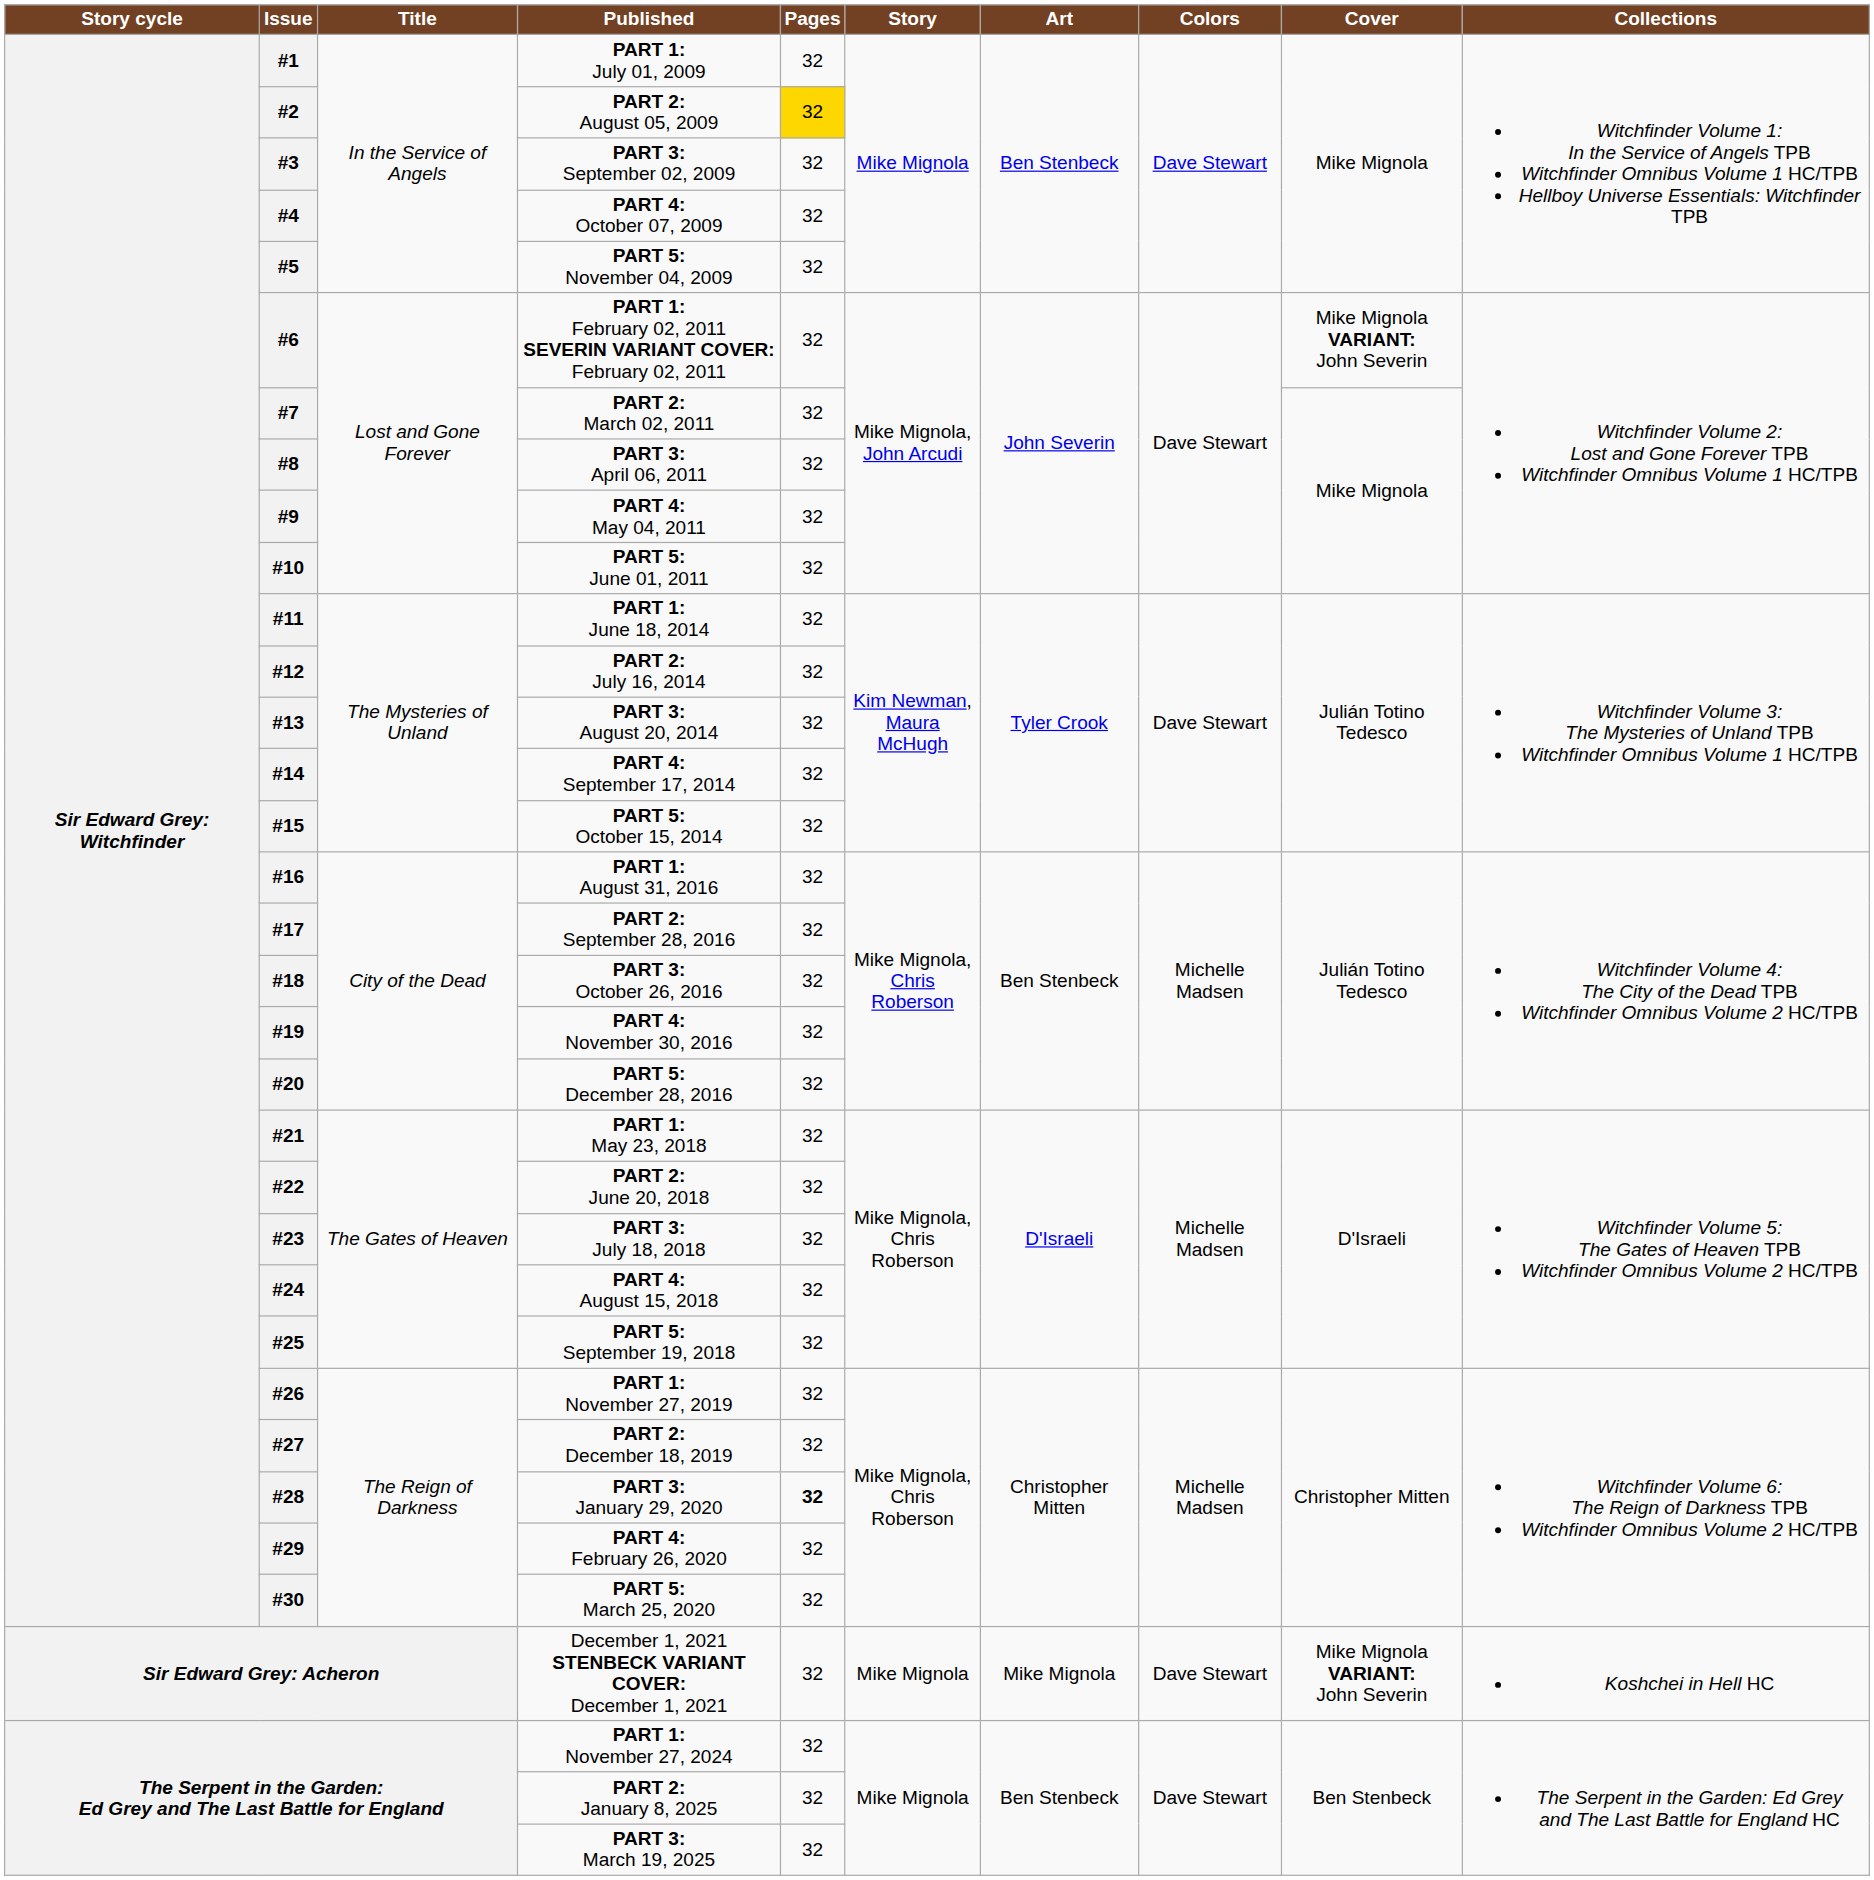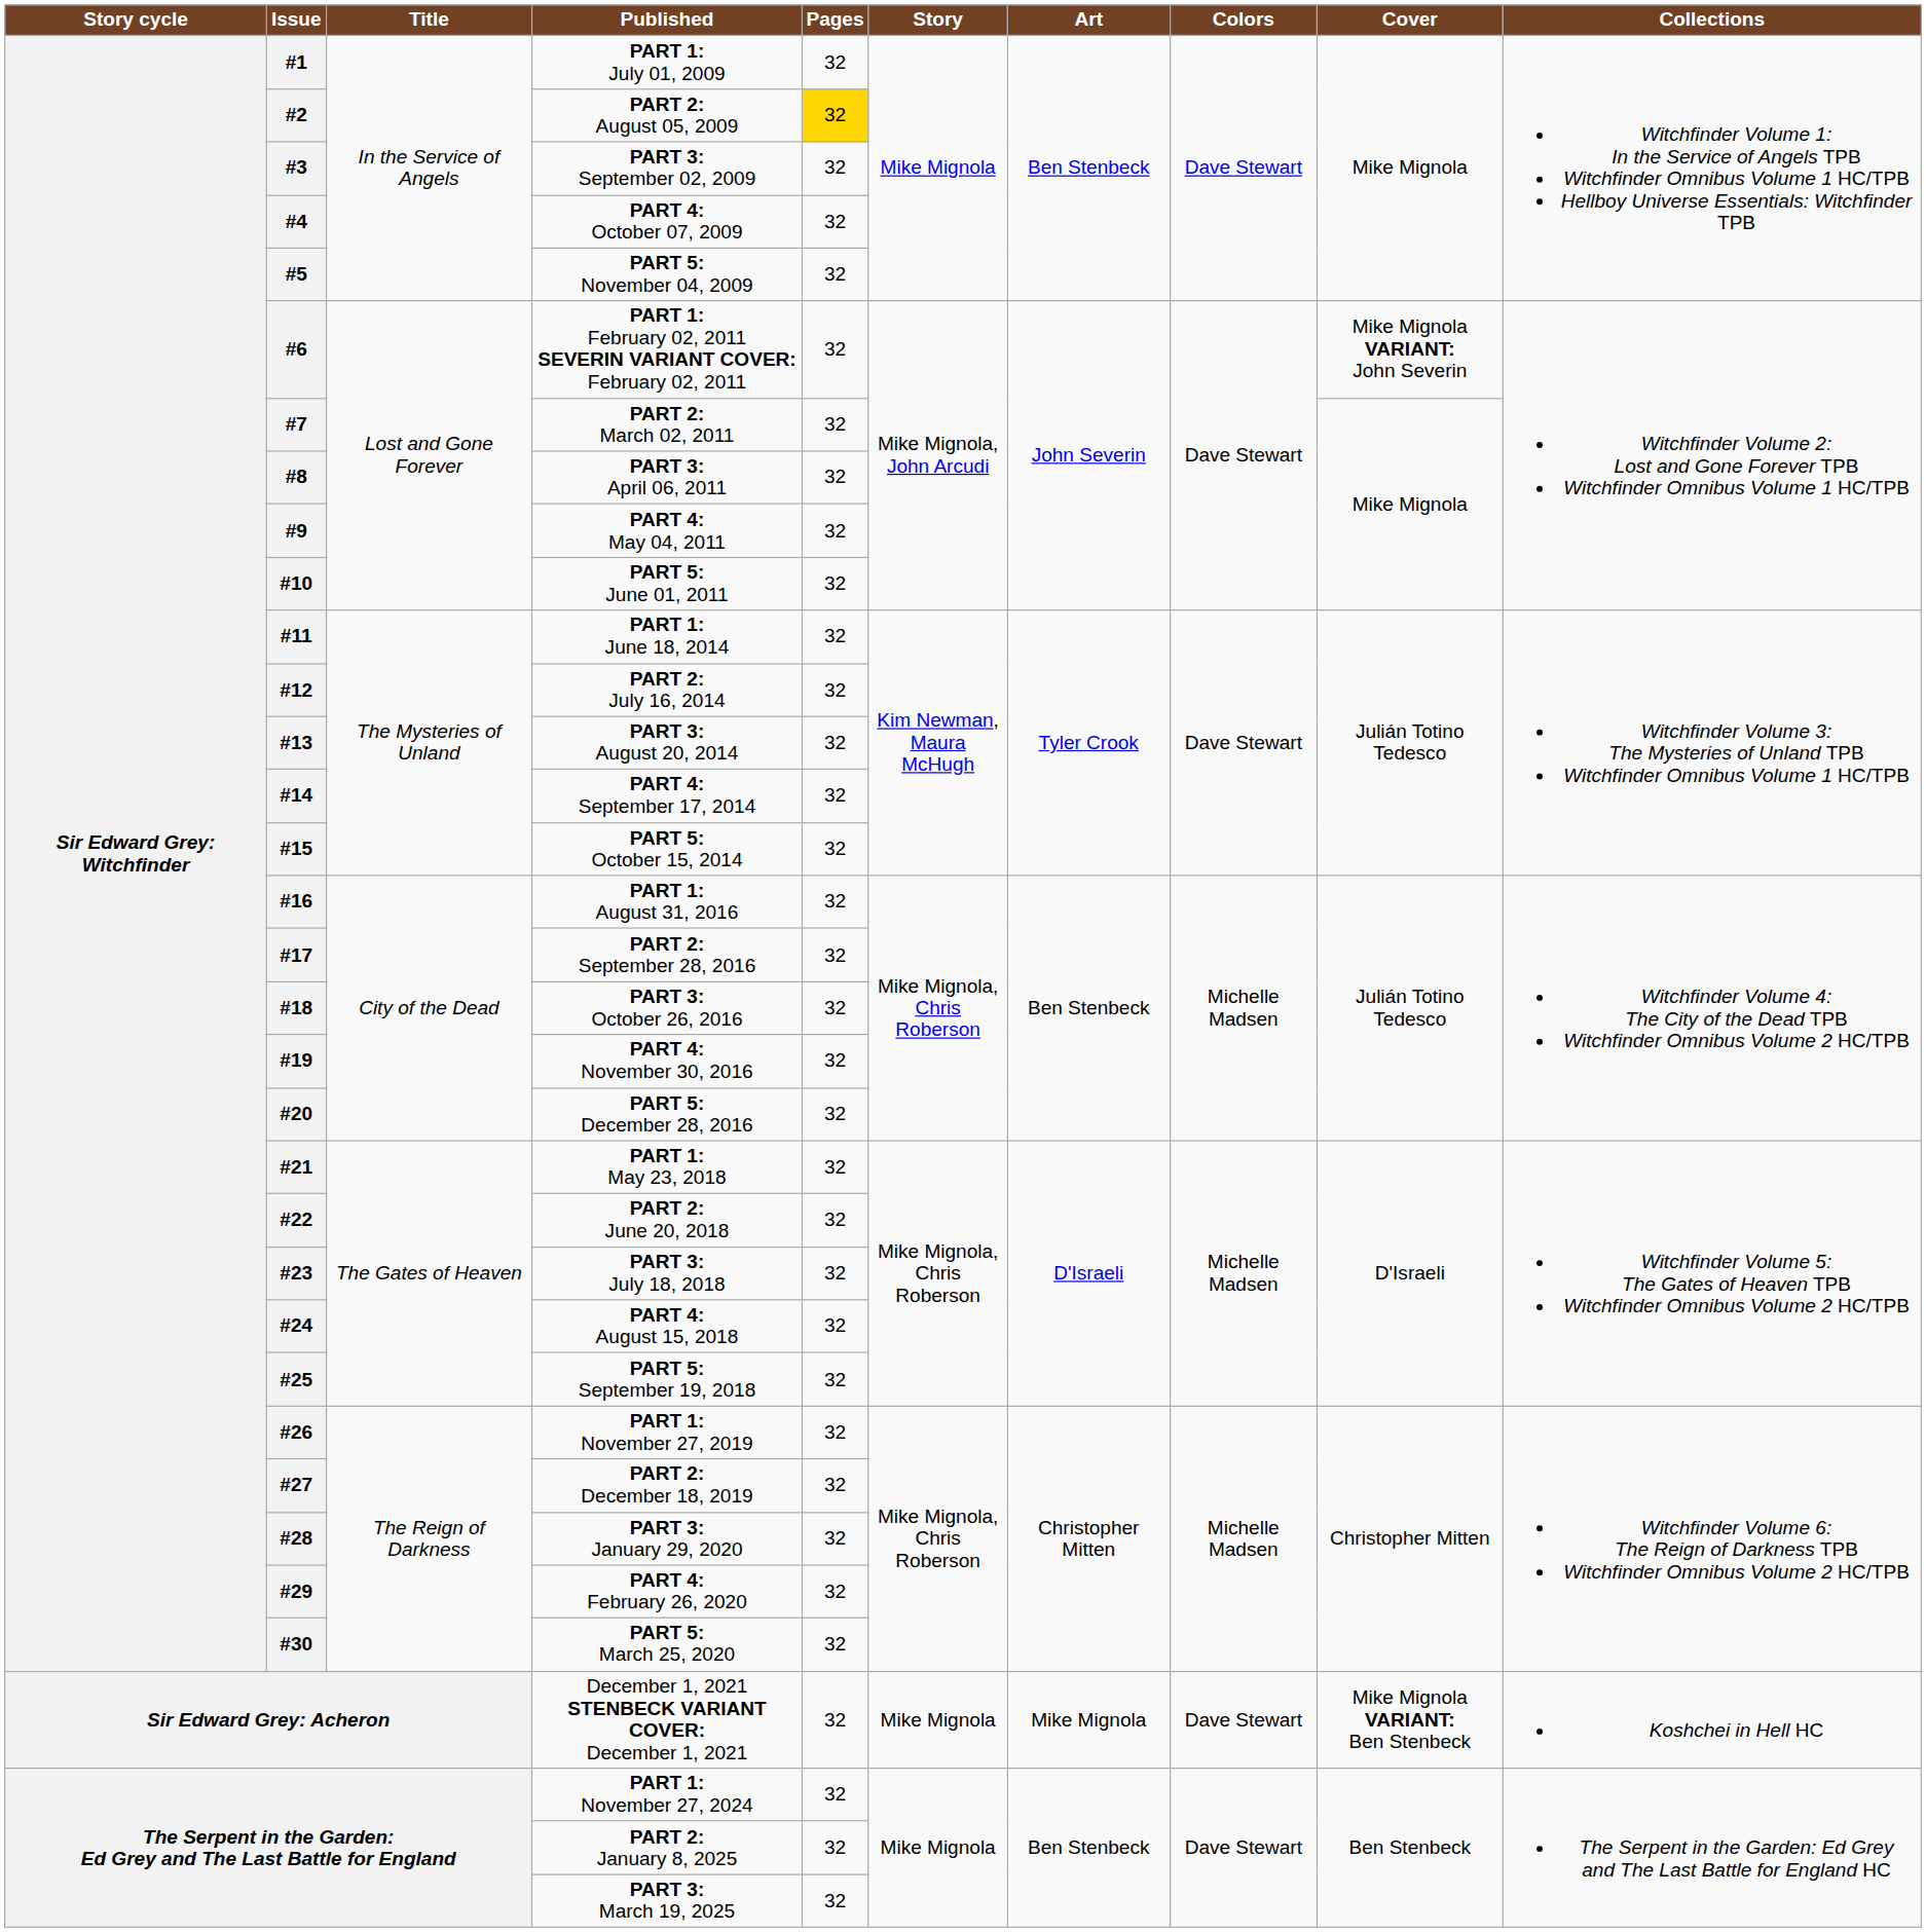 <table class="wikitable" style="text-align: center">
 <tr>
 <th style="background:#724123; color:#fff;">Story cycle</th>
 <th style="background:#724123; color:#fff;">Issue</th>
 <th style="background:#724123; color:#fff;">Title</th>
 <th style="background:#724123; color:#fff;">Published</th>
 <th style="background:#724123; color:#fff;">Pages</th>
 <th style="background:#724123; color:#fff;">Story</th>
 <th style="background:#724123; color:#fff;">Art</th>
 <th style="background:#724123; color:#fff;">Colors</th>
 <th style="background:#724123; color:#fff;">Cover</th>
 <th style="background:#724123; color:#fff;">Collections</th>
 </tr>
 <tr id="Witchfinder_In_the_Service_of_Angels_1">
 <th rowspan=30><em>Sir Edward Grey: Witchfinder</em></th>
 <th>#1</th>
 <td rowspan=5><em>In the Service of Angels</em></td>
 <td><strong><span>PART 1:</span></strong><br>July 01, 2009</td>
 <td>32</td>
 <td rowspan=5><a href='#'>Mike Mignola</a></td>
 <td rowspan=5><a href='#'>Ben Stenbeck</a></td>
 <td rowspan=5><a href='#'>Dave Stewart</a></td>
 <td rowspan=5>Mike Mignola</td>
 <td rowspan=5><br><ul><li><em>Witchfinder Volume 1:<br>In the Service of Angels</em> TPB</li><li><em>Witchfinder Omnibus Volume 1</em> HC/TPB</li><li><em>Hellboy Universe Essentials: Witchfinder</em> TPB</li></ul></td>
 </tr>
 <tr>
 <th>#2</th>
 <td><strong><span>PART 2:</span></strong><br>August 05, 2009</td>
 <td style="background: gold;">32</td>
 </tr>
 <tr>
 <th>#3</th>
 <td><strong><span>PART 3:</span></strong><br>September 02, 2009</td>
 <td>32</td>
 </tr>
 <tr>
 <th>#4</th>
 <td><strong><span>PART 4:</span></strong><br>October 07, 2009</td>
 <td>32</td>
 </tr>
 <tr>
 <th>#5</th>
 <td><strong><span>PART 5:</span></strong><br>November 04, 2009</td>
 <td>32</td>
 </tr>
 <tr id="Witchfinder_Lost_and_Gone_Forever_1">
 <th>#6</th>
 <td rowspan=5><em>Lost and Gone Forever</em></td>
 <td><strong><span>PART 1:</span></strong><br>February 02, 2011<br><strong><span>SEVERIN VARIANT COVER:</span></strong><br>February 02, 2011</td>
 <td>32</td>
 <td rowspan=5>Mike Mignola,<br><a href='#'>John Arcudi</a></td>
 <td rowspan=5><a href='#'>John Severin</a></td>
 <td rowspan=5>Dave Stewart</td>
 <td>Mike Mignola<br><strong><span>VARIANT:</span></strong><br>John Severin</td>
 <td rowspan=5><br><ul><li><em>Witchfinder Volume 2:<br>Lost and Gone Forever</em> TPB</li><li><em>Witchfinder Omnibus Volume 1</em> HC/TPB</li></ul></td>
 </tr>
 <tr>
 <th>#7</th>
 <td><strong><span>PART 2:</span></strong><br>March 02, 2011</td>
 <td>32</td>
 <td rowspan=4>Mike Mignola</td>
 </tr>
 <tr>
 <th>#8</th>
 <td><strong><span>PART 3:</span></strong><br>April 06, 2011</td>
 <td>32</td>
 </tr>
 <tr>
 <th>#9</th>
 <td><strong><span>PART 4:</span></strong><br>May 04, 2011</td>
 <td>32</td>
 </tr>
 <tr>
 <th>#10</th>
 <td><strong><span>PART 5:</span></strong><br>June 01, 2011</td>
 <td>32</td>
 </tr>
 <tr id="Witchfinder_The_Mysteries_of_Unland_1">
 <th>#11</th>
 <td rowspan=5><em>The Mysteries of Unland</em></td>
 <td><strong><span>PART 1:</span></strong><br>June 18, 2014</td>
 <td>32</td>
 <td rowspan=5><a href='#'>Kim Newman</a>,<br><a href='#'>Maura McHugh</a></td>
 <td rowspan=5><a href='#'>Tyler Crook</a></td>
 <td rowspan=5>Dave Stewart</td>
 <td rowspan=5>Julián Totino Tedesco</td>
 <td rowspan=5><br><ul><li><em>Witchfinder Volume 3:<br>The Mysteries of Unland</em> TPB</li><li><em>Witchfinder Omnibus Volume 1</em> HC/TPB</li></ul></td>
 </tr>
 <tr>
 <th>#12</th>
 <td><strong><span>PART 2:</span></strong><br>July 16, 2014</td>
 <td>32</td>
 </tr>
 <tr>
 <th>#13</th>
 <td><strong><span>PART 3:</span></strong><br>August 20, 2014</td>
 <td>32</td>
 </tr>
 <tr>
 <th>#14</th>
 <td><strong><span>PART 4:</span></strong><br>September 17, 2014</td>
 <td>32</td>
 </tr>
 <tr>
 <th>#15</th>
 <td><strong><span>PART 5:</span></strong><br>October 15, 2014</td>
 <td>32</td>
 </tr>
 <tr id="Witchfinder_City_of_the_Dead_1">
 <th>#16</th>
 <td rowspan=5><em>City of the Dead</em></td>
 <td><strong><span>PART 1:</span></strong><br>August 31, 2016</td>
 <td>32</td>
 <td rowspan=5>Mike Mignola,<br><a href='#'>Chris Roberson</a></td>
 <td rowspan=5>Ben Stenbeck</td>
 <td rowspan=5>Michelle Madsen</td>
 <td rowspan=5>Julián Totino Tedesco</td>
 <td rowspan=5><br><ul><li><em>Witchfinder Volume 4:<br>The City of the Dead</em> TPB</li><li><em>Witchfinder Omnibus Volume 2</em> HC/TPB</li></ul></td>
 </tr>
 <tr>
 <th>#17</th>
 <td><strong><span>PART 2:</span></strong><br>September 28, 2016</td>
 <td>32</td>
 </tr>
 <tr>
 <th>#18</th>
 <td><strong><span>PART 3:</span></strong><br>October 26, 2016</td>
 <td>32</td>
 </tr>
 <tr>
 <th>#19</th>
 <td><strong><span>PART 4:</span></strong><br>November 30, 2016</td>
 <td>32</td>
 </tr>
 <tr>
 <th>#20</th>
 <td><strong><span>PART 5:</span></strong><br>December 28, 2016</td>
 <td>32</td>
 </tr>
 <tr id="Witchfinder_The_Gates_of_Heaven_1">
 <th>#21</th>
 <td rowspan=5><em>The Gates of Heaven</em></td>
 <td><strong><span>PART 1:</span></strong><br>May 23, 2018</td>
 <td>32</td>
 <td rowspan=5>Mike Mignola,<br>Chris Roberson</td>
 <td rowspan=5><a href='#'>D'Israeli</a></td>
 <td rowspan=5>Michelle Madsen</td>
 <td rowspan=5>D'Israeli</td>
 <td rowspan=5><br><ul><li><em>Witchfinder Volume 5:<br>The Gates of Heaven</em> TPB</li><li><em>Witchfinder Omnibus Volume 2</em> HC/TPB</li></ul></td>
 </tr>
 <tr>
 <th>#22</th>
 <td><strong><span>PART 2:</span></strong><br>June 20, 2018</td>
 <td>32</td>
 </tr>
 <tr>
 <th>#23</th>
 <td><strong><span>PART 3:</span></strong><br>July 18, 2018</td>
 <td>32</td>
 </tr>
 <tr>
 <th>#24</th>
 <td><strong><span>PART 4:</span></strong><br>August 15, 2018</td>
 <td>32</td>
 </tr>
 <tr>
 <th>#25</th>
 <td><strong><span>PART 5:</span></strong><br>September 19, 2018</td>
 <td>32</td>
 </tr>
 <tr id="Witchfinder_The_Reign_of_Darkness_1">
 <th>#26</th>
 <td rowspan=5><em>The Reign of Darkness</em></td>
 <td><strong><span>PART 1:</span></strong><br>November 27, 2019</td>
 <td>32</td>
 <td rowspan=5>Mike Mignola,<br>Chris Roberson</td>
 <td rowspan=5>Christopher Mitten</td>
 <td rowspan=5>Michelle Madsen</td>
 <td rowspan=5>Christopher Mitten</td>
 <td rowspan=5><br><ul><li><em>Witchfinder Volume 6:<br>The Reign of Darkness</em> TPB</li><li><em>Witchfinder Omnibus Volume 2</em> HC/TPB</li></ul></td>
 </tr>
 <tr>
 <th>#27</th>
 <td><strong><span>PART 2:</span></strong><br>December 18, 2019</td>
 <td>32</td>
 </tr>
 <tr>
 <th>#28</th>
 <td><strong><span>PART 3:</span></strong><br>January 29, 2020</td>
-<td><strong>32</strong></td>
+<td>32</td>
 </tr>
 <tr>
 <th>#29</th>
 <td><strong><span>PART 4:</span></strong><br>February 26, 2020</td>
 <td>32</td>
 </tr>
 <tr>
 <th>#30</th>
 <td><strong><span>PART 5:</span></strong><br>March 25, 2020</td>
 <td>32</td>
 </tr>
 <tr id="Sir_Edward_Grey_Acheron">
 <th colspan=3><em>Sir Edward Grey: Acheron</em></th>
 <td>December 1, 2021<br><strong><span>STENBECK VARIANT COVER:</span></strong><br>December 1, 2021</td>
 <td>32</td>
 <td>Mike Mignola</td>
 <td>Mike Mignola</td>
 <td>Dave Stewart</td>
-<td>Mike Mignola<br><strong><span>VARIANT:</span></strong><br>John Severin</td>
+<td>Mike Mignola<br><strong><span>VARIANT:</span></strong><br>Ben Stenbeck</td>
 <td><br><ul><li><em>Koshchei in Hell</em> HC</li></ul></td>
 </tr>
 <tr id="The_Serpent_in_the_Garden_1">
 <th colspan=3 rowspan=3><em>The Serpent in the Garden:<br>Ed Grey and The Last Battle for England</em></th>
 <td><strong><span>PART 1:</span></strong><br>November 27, 2024</td>
 <td>32</td>
 <td rowspan=3>Mike Mignola</td>
 <td rowspan=3>Ben Stenbeck</td>
 <td rowspan=3>Dave Stewart</td>
 <td rowspan=3>Ben Stenbeck</td>
 <td rowspan=3><br><ul><li><em>The Serpent in the Garden: Ed Grey<br>and The Last Battle for England</em> HC</li></ul></td>
 </tr>
 <tr>
 <td><strong><span>PART 2:</span></strong><br>January 8, 2025</td>
 <td>32</td>
 </tr>
 <tr>
 <td><strong><span>PART 3:</span></strong><br>March 19, 2025</td>
 <td>32</td>
 </tr>
 </table>
